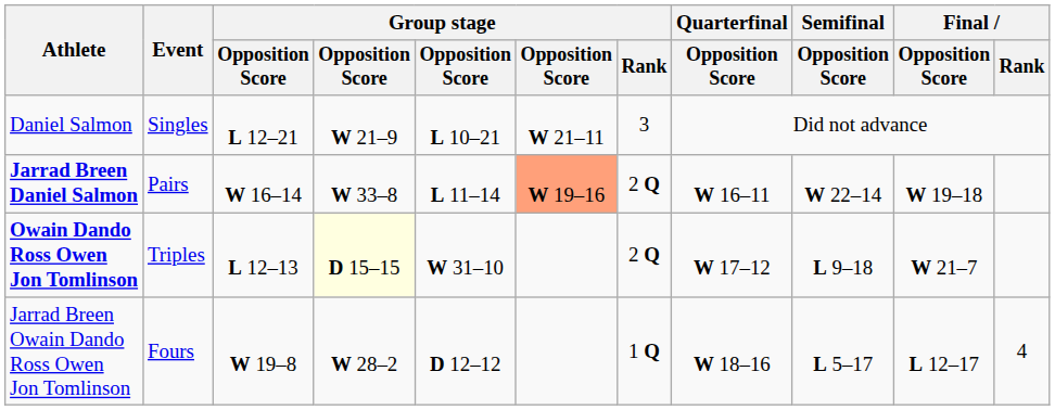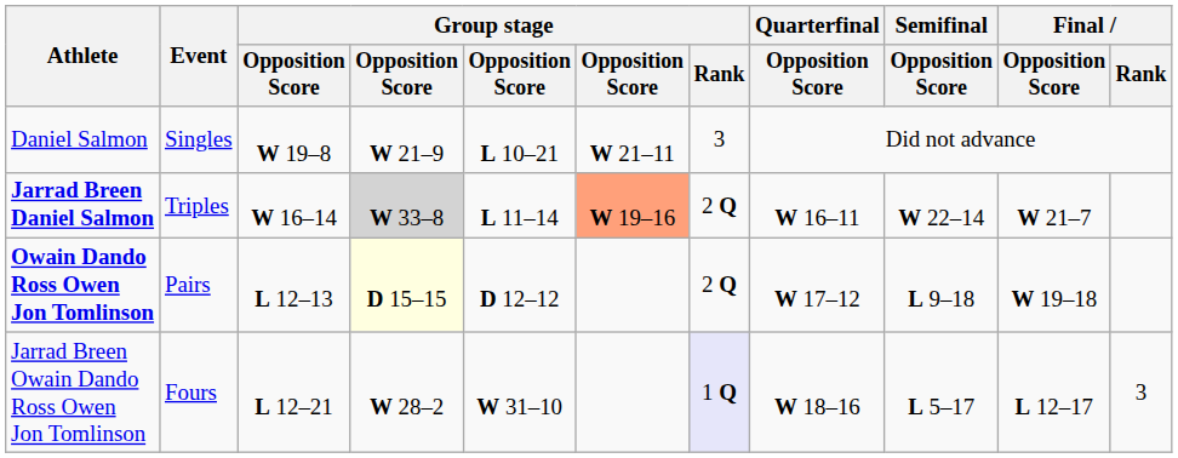 <table class="wikitable" style="font-size:88%; text-align:center">
 <tr>
 <th rowspan=2>Athlete</th>
 <th rowspan=2>Event</th>
 <th colspan=5>Group stage</th>
 <th>Quarterfinal</th>
 <th>Semifinal</th>
 <th colspan=2>Final / </th>
 </tr>
 <tr style="font-size:95%">
 <th>Opposition<br>Score</th>
 <th>Opposition<br>Score</th>
 <th>Opposition<br>Score</th>
 <th>Opposition<br>Score</th>
 <th>Rank</th>
 <th>Opposition<br>Score</th>
 <th>Opposition<br>Score</th>
 <th>Opposition<br>Score</th>
 <th>Rank</th>
 </tr>
 <tr>
 <td align=left><a href='#'>Daniel Salmon</a></td>
 <td align=left><a href='#'>Singles</a></td>
-<td><br><strong>L</strong> 12–21</td>
+<td><br><strong>W</strong> 19–8</td>
 <td><br><strong>W</strong> 21–9</td>
 <td><br><strong>L</strong> 10–21</td>
 <td><br><strong>W</strong> 21–11</td>
 <td>3</td>
 <td colspan=4>Did not advance</td>
 </tr>
 <tr>
 <td align=left><strong><a href='#'>Jarrad Breen</a><br><a href='#'>Daniel Salmon</a></strong></td>
-<td align=left><a href='#'>Pairs</a></td>
+<td align=left><a href='#'>Triples</a></td>
 <td><br><strong>W</strong> 16–14</td>
-<td><br><strong>W</strong> 33–8</td>
+<td style="background: lightgrey;"><br><strong>W</strong> 33–8</td>
 <td><br><strong>L</strong> 11–14</td>
 <td style="background: lightsalmon;"><br><strong>W</strong> 19–16</td>
 <td>2 <strong>Q</strong></td>
 <td><br><strong>W</strong> 16–11</td>
 <td><br><strong>W</strong> 22–14</td>
-<td><br><strong>W</strong> 19–18</td>
+<td><br><strong>W</strong> 21–7</td>
 <td></td>
 </tr>
 <tr>
 <td align=left><strong><a href='#'>Owain Dando</a><br><a href='#'>Ross Owen</a><br><a href='#'>Jon Tomlinson</a></strong></td>
-<td align=left><a href='#'>Triples</a></td>
+<td align=left><a href='#'>Pairs</a></td>
 <td><br><strong>L</strong> 12–13</td>
 <td style="background: lightyellow;"><br><strong>D</strong> 15–15</td>
-<td><br><strong>W</strong> 31–10</td>
+<td><br><strong>D</strong> 12–12</td>
 <td></td>
 <td>2 <strong>Q</strong></td>
 <td><br><strong>W</strong> 17–12</td>
 <td><br><strong>L</strong> 9–18</td>
-<td><br><strong>W</strong> 21–7</td>
+<td><br><strong>W</strong> 19–18</td>
 <td></td>
 </tr>
 <tr>
 <td align=left><a href='#'>Jarrad Breen</a><br><a href='#'>Owain Dando</a><br><a href='#'>Ross Owen</a><br><a href='#'>Jon Tomlinson</a></td>
 <td align=left><a href='#'>Fours</a></td>
-<td><br><strong>W</strong> 19–8</td>
+<td><br><strong>L</strong> 12–21</td>
 <td><br><strong>W</strong> 28–2</td>
-<td><br><strong>D</strong> 12–12</td>
+<td><br><strong>W</strong> 31–10</td>
 <td></td>
-<td>1 <strong>Q</strong></td>
+<td style="background: lavender;">1 <strong>Q</strong></td>
 <td><br><strong>W</strong> 18–16</td>
 <td><br><strong>L</strong> 5–17</td>
 <td><br><strong>L</strong> 12–17</td>
-<td>4</td>
+<td>3</td>
 </tr>
 </table>
